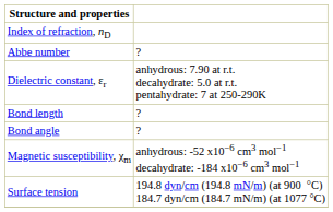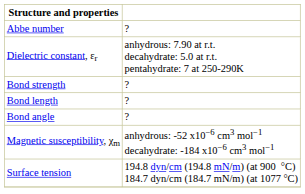 <table border="1" cellspacing="0" cellpadding="3" style="margin: 0 0 0 0.5em; background: #FFFFFF; border-collapse: collapse; border-color: #C0C090;">
 <tr>
 <th>Structure and properties</th>
-</tr>
-<tr>
-<td><a href='#'>Index of refraction</a>, <em>n</em><sub>D</sub></td>
-<td></td>
 </tr>
 <tr>
 <td><a href='#'>Abbe number</a></td>
 <td>? </td>
 </tr>
 <tr>
 <td><a href='#'>Dielectric constant</a>, ε<sub>r</sub></td>
 <td>anhydrous: 7.90 at r.t.<br>decahydrate: 5.0 at r.t.<br>pentahydrate: 7 at 250-290K</td>
+</tr>
+<tr>
+<td><a href='#'>Bond strength</a></td>
+<td>? </td>
 </tr>
 <tr>
 <td><a href='#'>Bond length</a></td>
 <td>? </td>
 </tr>
 <tr>
 <td><a href='#'>Bond angle</a></td>
 <td>? </td>
 </tr>
 <tr>
 <td><a href='#'>Magnetic susceptibility</a>, χ<sub>m</sub></td>
 <td>anhydrous: -52 x10<sup>−6</sup> cm<sup>3</sup> mol<sup>−1</sup><br>decahydrate: -184 x10<sup>−6</sup> cm<sup>3</sup> mol<sup>−1</sup></td>
 </tr>
 <tr>
 <td><a href='#'>Surface tension</a></td>
 <td>194.8 <a href='#'>dyn</a>/<a href='#'>cm</a> (194.8 <a href='#'>mN</a>/<a href='#'>m</a>) (at 900  °C)<br>184.7 dyn/cm (184.7 mN/m) (at 1077 °C)</td>
 </tr>
 <tr>
 </tr>
 </table>
